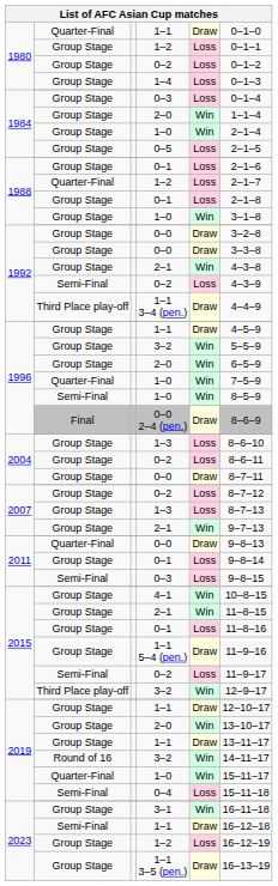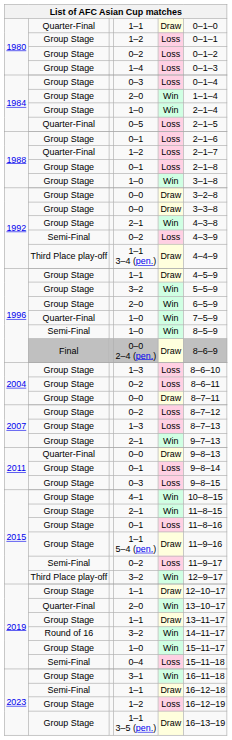 <table class="wikitable sortable collapsible collapsed" style="text-align: center;font-size:90%;">
 <tr>
 <th colspan=6>List of AFC Asian Cup matches</th>
 </tr>
 <tr>
 <td rowspan=4><a href='#'>1980</a></td>
 <td>Quarter-Final</td>
 <td align="left"></td>
 <td>1–1</td>
 <td style="background:#ffd;">Draw</td>
 <td>0–1–0</td>
 </tr>
 <tr>
 <td>Group Stage</td>
 <td align="left"></td>
 <td>1–2</td>
 <td style="background:#ffd0e3;">Loss</td>
 <td>0–1–1</td>
 </tr>
 <tr>
 <td>Group Stage</td>
 <td align="left"></td>
 <td>0–2</td>
 <td style="background:#ffd0e3;">Loss</td>
 <td>0–1–2</td>
 </tr>
 <tr>
 <td>Group Stage</td>
 <td align="left"></td>
 <td>1–4</td>
 <td style="background:#ffd0e3;">Loss</td>
 <td>0–1–3</td>
 </tr>
 <tr>
 <td rowspan=5><a href='#'>1984</a></td>
 </tr>
 <tr>
 <td>Group Stage</td>
 <td align="left"></td>
 <td>0–3</td>
 <td style="background:#ffd0e3;">Loss</td>
 <td>0–1–4</td>
 </tr>
 <tr>
 <td>Group Stage</td>
 <td align="left"></td>
 <td>2–0</td>
 <td style="background:#d0ffe3;">Win</td>
 <td>1–1–4</td>
 </tr>
 <tr>
 <td>Group Stage</td>
 <td align="left"></td>
 <td>1–0</td>
 <td style="background:#d0ffe3;">Win</td>
 <td>2–1–4</td>
 </tr>
 <tr>
-<td>Group Stage</td>
+<td>Quarter-Final</td>
 <td align="left"></td>
 <td>0–5</td>
 <td style="background:#ffd0e3;">Loss</td>
 <td>2–1–5</td>
 </tr>
 <tr>
 <td rowspan=5><a href='#'>1988</a></td>
 </tr>
 <tr>
 <td>Group Stage</td>
 <td align="left"></td>
 <td>0–1</td>
 <td style="background:#ffd0e3;">Loss</td>
 <td>2–1–6</td>
 </tr>
 <tr>
 <td>Quarter-Final</td>
 <td align="left"></td>
 <td>1–2</td>
 <td style="background:#ffd0e3;">Loss</td>
 <td>2–1–7</td>
 </tr>
 <tr>
 <td>Group Stage</td>
 <td align="left"></td>
 <td>0–1</td>
 <td style="background:#ffd0e3;">Loss</td>
 <td>2–1–8</td>
 </tr>
 <tr>
 <td>Group Stage</td>
 <td align="left"></td>
 <td>1–0</td>
 <td style="background:#d0ffe3;">Win</td>
 <td>3–1–8</td>
 </tr>
 <tr>
 <td rowspan=6><a href='#'>1992</a></td>
 </tr>
 <tr>
 <td>Group Stage</td>
 <td align="left"></td>
 <td>0–0</td>
 <td style="background:#ffd;">Draw</td>
 <td>3–2–8</td>
 </tr>
 <tr>
 <td>Group Stage</td>
 <td align="left"></td>
 <td>0–0</td>
 <td style="background:#ffd;">Draw</td>
 <td>3–3–8</td>
 </tr>
 <tr>
 <td>Group Stage</td>
 <td align="left"></td>
 <td>2–1</td>
 <td style="background:#d0ffe3;">Win</td>
 <td>4–3–8</td>
 </tr>
 <tr>
 <td>Semi-Final</td>
 <td align="left"></td>
 <td>0–2</td>
 <td style="background:#ffd0e3;">Loss</td>
 <td>4–3–9</td>
 </tr>
 <tr>
 <td>Third Place play-off</td>
 <td align="left"></td>
 <td>1–1<br>3–4 (<a href='#'>pen.</a>)</td>
 <td style="background:#ffd;">Draw</td>
 <td>4–4–9</td>
 </tr>
 <tr>
 <td rowspan=7><a href='#'>1996</a></td>
 </tr>
 <tr>
 <td>Group Stage</td>
 <td align="left"></td>
 <td>1–1</td>
 <td style="background:#ffd;">Draw</td>
 <td>4–5–9</td>
 </tr>
 <tr>
 <td>Group Stage</td>
 <td align="left"></td>
 <td>3–2</td>
 <td style="background:#d0ffe3;">Win</td>
 <td>5–5–9</td>
 </tr>
 <tr>
 <td>Group Stage</td>
 <td align="left"></td>
 <td>2–0</td>
 <td style="background:#d0ffe3;">Win</td>
 <td>6–5–9</td>
 </tr>
 <tr>
 <td>Quarter-Final</td>
 <td align="left"></td>
 <td>1–0 </td>
 <td style="background:#d0ffe3;">Win</td>
 <td>7–5–9</td>
 </tr>
 <tr>
 <td>Semi-Final</td>
 <td align="left"></td>
 <td>1–0</td>
 <td style="background:#d0ffe3;">Win</td>
 <td>8–5–9</td>
 </tr>
 <tr bgcolor=silver>
 <td>Final</td>
 <td align="left"></td>
 <td>0–0<br>2–4 (<a href='#'>pen.</a>)</td>
 <td style="background:#ffd;">Draw</td>
 <td>8–6–9</td>
 </tr>
 <tr>
 <td rowspan=4><a href='#'>2004</a></td>
 </tr>
 <tr>
 <td>Group Stage</td>
 <td align="left"></td>
 <td>1–3</td>
 <td style="background:#ffd0e3;">Loss</td>
 <td>8–6–10</td>
 </tr>
 <tr>
 <td>Group Stage</td>
 <td align="left"></td>
 <td>0–2</td>
 <td style="background:#ffd0e3;">Loss</td>
 <td>8–6–11</td>
 </tr>
 <tr>
 <td>Group Stage</td>
 <td align="left"></td>
 <td>0–0</td>
 <td style="background:#ffd;">Draw</td>
 <td>8–7–11</td>
 </tr>
 <tr>
 <td rowspan=4><a href='#'>2007</a></td>
 </tr>
 <tr>
 <td>Group Stage</td>
 <td align="left"></td>
 <td>0–2</td>
 <td style="background:#ffd0e3;">Loss</td>
 <td>8–7–12</td>
 </tr>
 <tr>
 <td>Group Stage</td>
 <td align="left"></td>
 <td>1–3</td>
 <td style="background:#ffd0e3;">Loss</td>
 <td>8–7–13</td>
 </tr>
 <tr>
 <td>Group Stage</td>
 <td align="left"></td>
 <td>2–1</td>
 <td style="background:#d0ffe3;">Win</td>
 <td>9–7–13</td>
 </tr>
 <tr>
 <td rowspan=4><a href='#'>2011</a></td>
 </tr>
 <tr>
 <td>Quarter-Final</td>
 <td align="left"></td>
 <td>0–0</td>
 <td style="background:#ffd;">Draw</td>
 <td>9–8–13</td>
 </tr>
 <tr>
 <td>Group Stage</td>
 <td align="left"></td>
 <td>0–1</td>
 <td style="background:#ffd0e3;">Loss</td>
 <td>9–8–14</td>
 </tr>
 <tr>
-<td>Semi-Final</td>
+<td>Group Stage</td>
 <td align="left"></td>
 <td>0–3</td>
 <td style="background:#ffd0e3;">Loss</td>
 <td>9–8–15</td>
 </tr>
 <tr>
 <td rowspan=7><a href='#'>2015</a></td>
 </tr>
 <tr>
 <td>Group Stage</td>
 <td align="left"></td>
 <td>4–1</td>
 <td style="background:#d0ffe3;">Win</td>
 <td>10–8–15</td>
 </tr>
 <tr>
 <td>Group Stage</td>
 <td align="left"></td>
 <td>2–1</td>
 <td style="background:#d0ffe3;">Win</td>
 <td>11–8–15</td>
 </tr>
 <tr>
 <td>Group Stage</td>
 <td align="left"></td>
 <td>0–1</td>
 <td style="background:#ffd0e3;">Loss</td>
 <td>11–8–16</td>
 </tr>
 <tr>
 <td>Group Stage</td>
 <td align="left"></td>
 <td>1–1<br>5–4 (<a href='#'>pen.</a>)</td>
 <td style="background:#ffd;">Draw</td>
 <td>11–9–16</td>
 </tr>
 <tr>
 <td>Semi-Final</td>
 <td align="left"></td>
 <td>0–2</td>
 <td style="background:#ffd0e3;">Loss</td>
 <td>11–9–17</td>
 </tr>
 <tr>
 <td>Third Place play-off</td>
 <td align="left"></td>
 <td>3–2</td>
 <td style="background:#d0ffe3;">Win</td>
 <td>12–9–17</td>
 </tr>
 <tr>
 <td rowspan=7><a href='#'>2019</a></td>
 </tr>
 <tr>
 <td>Group Stage</td>
 <td align="left"></td>
 <td>1–1</td>
 <td style="background:#ffd;">Draw</td>
 <td>12–10–17</td>
 </tr>
 <tr>
-<td>Group Stage</td>
+<td>Quarter-Final</td>
 <td align="left"></td>
 <td>2–0</td>
 <td style="background:#d0ffe3;">Win</td>
 <td>13–10–17</td>
 </tr>
 <tr>
 <td>Group Stage</td>
 <td align="left"></td>
 <td>1–1</td>
 <td style="background:#ffd;">Draw</td>
 <td>13–11–17</td>
 </tr>
 <tr>
 <td>Round of 16</td>
 <td align="left"></td>
 <td>3–2 </td>
 <td style="background:#d0ffe3;">Win</td>
 <td>14–11–17</td>
 </tr>
 <tr>
-<td>Quarter-Final</td>
+<td>Group Stage</td>
 <td align="left"></td>
 <td>1–0</td>
 <td style="background:#d0ffe3;">Win</td>
 <td>15–11–17</td>
 </tr>
 <tr>
 <td>Semi-Final</td>
 <td align="left"></td>
 <td>0–4</td>
 <td style="background:#ffd0e3;">Loss</td>
 <td>15–11–18</td>
 </tr>
 <tr>
 <td rowspan=7><a href='#'>2023</a></td>
 </tr>
 <tr>
 <td>Group Stage</td>
 <td align="left"></td>
 <td>3–1</td>
 <td style="background:#d0ffe3;">Win</td>
 <td>16–11–18</td>
 </tr>
 <tr>
 <td>Semi-Final</td>
 <td align="left"></td>
 <td>1–1</td>
 <td style="background:#ffd;">Draw</td>
 <td>16–12–18</td>
 </tr>
 <tr>
 <td>Group Stage</td>
 <td align="left"></td>
 <td>1–2</td>
 <td style="background:#ffd0e3;">Loss</td>
 <td>16–12–19</td>
 </tr>
 <tr>
 <td>Group Stage</td>
 <td align="left"></td>
 <td>1–1<br>3–5 (<a href='#'>pen.</a>)</td>
 <td style="background:#ffd;">Draw</td>
 <td>16–13–19</td>
 </tr>
 </table>
